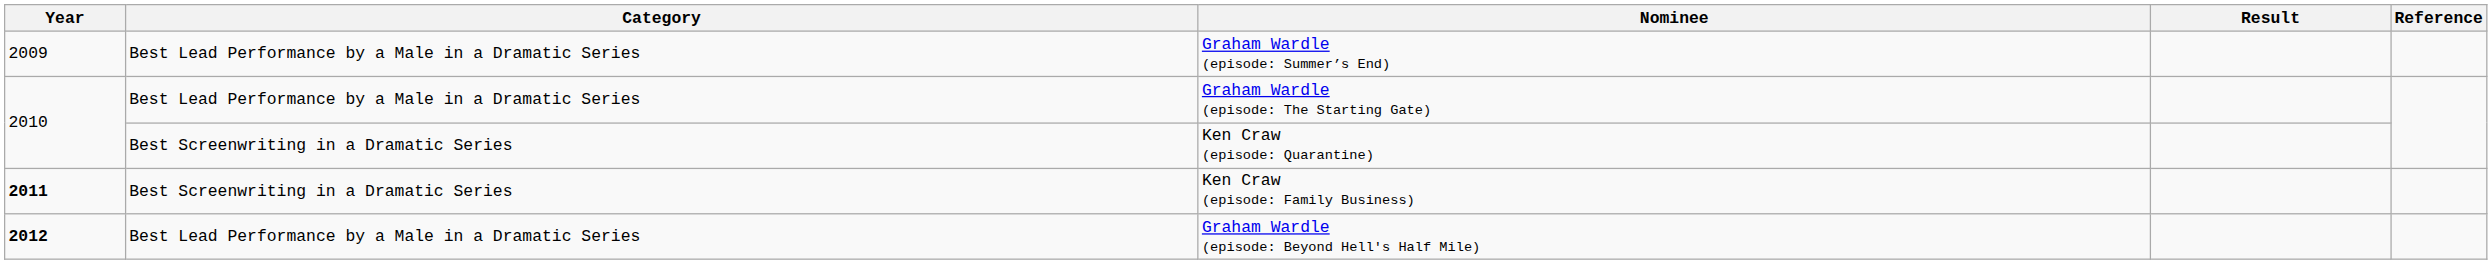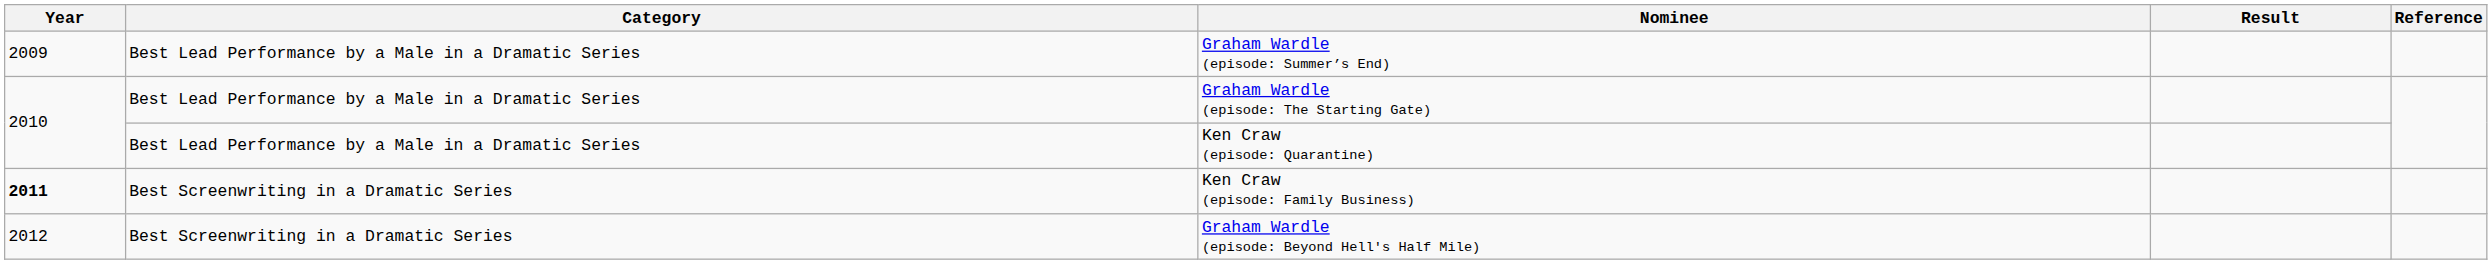 <table class="wikitable">
 <tr>
 <th width=5%>Year</th>
 <th width=45%>Category</th>
 <th width=40%>Nominee</th>
 <th width=10%>Result</th>
 <th width=5%>Reference</th>
 </tr>
 <tr>
 <td>2009</td>
 <td>Best Lead Performance by a Male in a Dramatic Series</td>
 <td><a href='#'>Graham Wardle</a><br><small>(episode: Summer’s End)</small></td>
 <td></td>
 <td></td>
 </tr>
 <tr>
 <td rowspan="2">2010</td>
 <td>Best Lead Performance by a Male in a Dramatic Series</td>
 <td><a href='#'>Graham Wardle</a><br><small>(episode: The Starting Gate)</small></td>
 <td></td>
 <td rowspan="2"></td>
 </tr>
 <tr>
-<td>Best Screenwriting in a Dramatic Series</td>
+<td>Best Lead Performance by a Male in a Dramatic Series</td>
 <td>Ken Craw<br><small>(episode: Quarantine)</small></td>
 <td></td>
 </tr>
 <tr>
 <td><strong>2011</strong></td>
 <td>Best Screenwriting in a Dramatic Series</td>
 <td>Ken Craw<br><small>(episode: Family Business)</small></td>
 <td></td>
 <td></td>
 </tr>
 <tr>
-<td><strong>2012</strong></td>
-<td>Best Lead Performance by a Male in a Dramatic Series</td>
+<td>2012</td>
+<td>Best Screenwriting in a Dramatic Series</td>
 <td><a href='#'>Graham Wardle</a><br><small>(episode: Beyond Hell's Half Mile)</small></td>
 <td></td>
 <td></td>
 </tr>
 </table>
